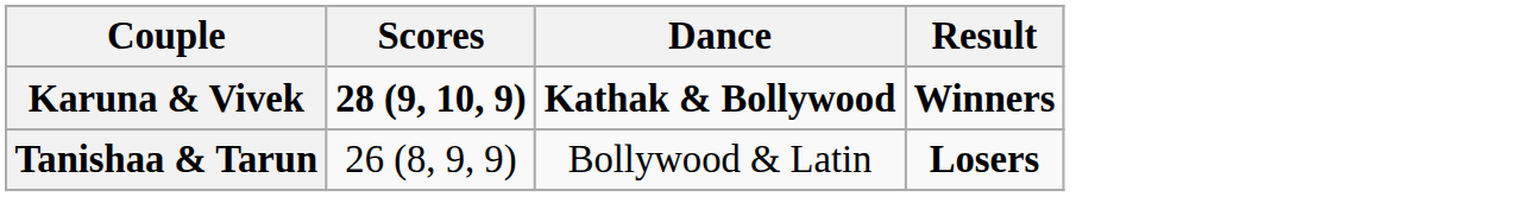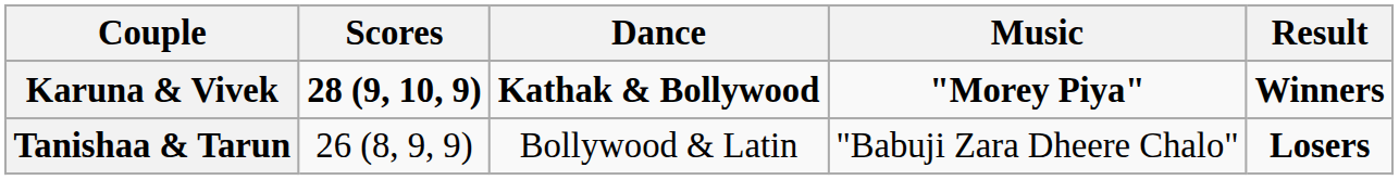 <table class="wikitable plainrowheaders sortable" style="text-align:center;">
 <tr>
 <th class="sortable" scope="col" style="text-align:center">Couple</th>
 <th>Scores</th>
 <th class="unsortable" scope="col">Dance</th>
+<th scope="col" class="unsortable">Music</th>
 <th scope="col" class="unsortable">Result</th>
 </tr>
 <tr>
 <th>Karuna & Vivek</th>
 <td><strong>28 (9, 10, 9)</strong></td>
 <td><strong> Kathak & Bollywood </strong></td>
+<td><strong>"Morey Piya"</strong></td>
 <td><strong>Winners</strong></td>
 </tr>
 <tr>
 <th>Tanishaa & Tarun</th>
 <td>26 (8, 9, 9)</td>
 <td>Bollywood & Latin</td>
+<td>"Babuji Zara Dheere Chalo"</td>
 <td><strong>Losers</strong></td>
 </tr>
 </table>
